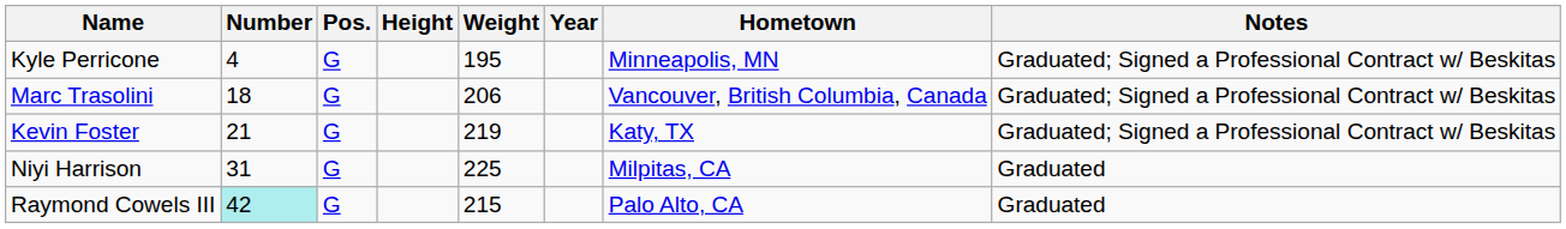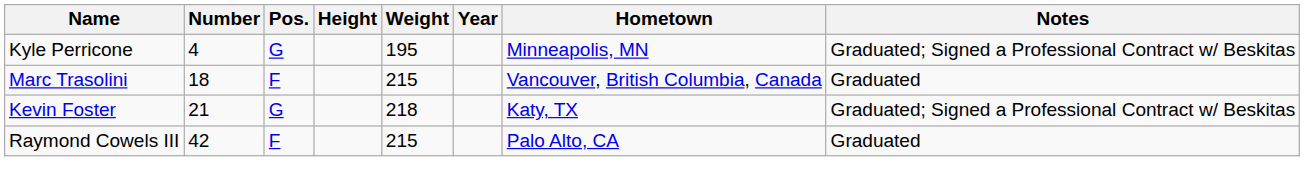 <table class="wikitable sortable" border="1">
 <tr>
 <th>Name</th>
 <th>Number</th>
 <th>Pos.</th>
 <th>Height</th>
 <th>Weight</th>
 <th>Year</th>
 <th>Hometown</th>
 <th class="unsortable">Notes</th>
 </tr>
 <tr>
 <td>Kyle Perricone</td>
 <td>4</td>
 <td><a href='#'>G</a></td>
 <td></td>
 <td>195</td>
 <td></td>
 <td><a href='#'>Minneapolis, MN</a></td>
 <td>Graduated; Signed a Professional Contract w/ Beskitas</td>
 </tr>
 <tr>
 <td><a href='#'>Marc Trasolini</a></td>
 <td>18</td>
-<td><a href='#'>G</a></td>
+<td><a href='#'>F</a></td>
 <td></td>
-<td>206</td>
+<td>215</td>
 <td></td>
 <td><a href='#'>Vancouver</a>, <a href='#'>British Columbia</a>, <a href='#'>Canada</a></td>
-<td>Graduated; Signed a Professional Contract w/ Beskitas</td>
+<td>Graduated</td>
 </tr>
 <tr>
 <td><a href='#'>Kevin Foster</a></td>
 <td>21</td>
 <td><a href='#'>G</a></td>
 <td></td>
-<td>219</td>
+<td>218</td>
 <td></td>
 <td><a href='#'>Katy, TX</a></td>
 <td>Graduated; Signed a Professional Contract w/ Beskitas</td>
 </tr>
 <tr>
-<td>Niyi Harrison</td>
-<td>31</td>
-<td><a href='#'>G</a></td>
-<td></td>
-<td>225</td>
-<td></td>
-<td><a href='#'>Milpitas, CA</a></td>
-<td>Graduated</td>
-</tr>
-<tr>
 <td>Raymond Cowels III</td>
-<td style="background: paleturquoise;">42</td>
-<td><a href='#'>G</a></td>
+<td>42</td>
+<td><a href='#'>F</a></td>
 <td></td>
 <td>215</td>
 <td></td>
 <td><a href='#'>Palo Alto, CA</a></td>
 <td>Graduated</td>
 </tr>
 </table>
